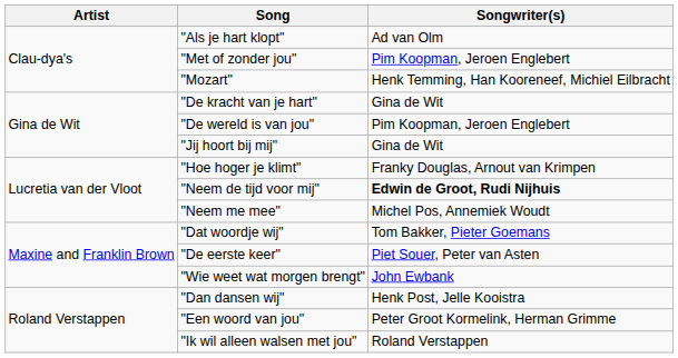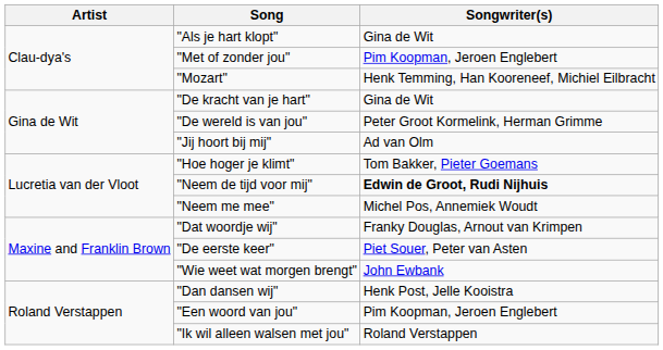 <table class="sortable wikitable" style="margin: 1em auto 1em auto;">
 <tr>
 <th>Artist</th>
 <th>Song</th>
 <th>Songwriter(s)</th>
 </tr>
 <tr>
 <td rowspan="3">Clau-dya's</td>
 <td>"Als je hart klopt"</td>
-<td>Ad van Olm</td>
+<td>Gina de Wit</td>
 </tr>
 <tr>
 <td>"Met of zonder jou"</td>
 <td><a href='#'>Pim Koopman</a>, Jeroen Englebert</td>
 </tr>
 <tr>
 <td>"Mozart"</td>
 <td>Henk Temming, Han Kooreneef, Michiel Eilbracht</td>
 </tr>
 <tr>
 <td rowspan="3">Gina de Wit</td>
 <td>"De kracht van je hart"</td>
 <td>Gina de Wit</td>
 </tr>
 <tr>
 <td>"De wereld is van jou"</td>
-<td>Pim Koopman, Jeroen Englebert</td>
+<td>Peter Groot Kormelink, Herman Grimme</td>
 </tr>
 <tr>
 <td>"Jij hoort bij mij"</td>
-<td>Gina de Wit</td>
+<td>Ad van Olm</td>
 </tr>
 <tr>
 <td rowspan="3">Lucretia van der Vloot</td>
 <td>"Hoe hoger je klimt"</td>
-<td>Franky Douglas, Arnout van Krimpen</td>
+<td>Tom Bakker, <a href='#'>Pieter Goemans</a></td>
 </tr>
 <tr>
 <td>"Neem de tijd voor mij"</td>
 <td><strong>Edwin de Groot, Rudi Nijhuis</strong></td>
 </tr>
 <tr>
 <td>"Neem me mee"</td>
 <td>Michel Pos, Annemiek Woudt</td>
 </tr>
 <tr>
 <td rowspan="3"><a href='#'>Maxine</a> and <a href='#'>Franklin Brown</a></td>
 <td>"Dat woordje wij"</td>
-<td>Tom Bakker, <a href='#'>Pieter Goemans</a></td>
+<td>Franky Douglas, Arnout van Krimpen</td>
 </tr>
 <tr>
 <td>"De eerste keer"</td>
 <td><a href='#'>Piet Souer</a>, Peter van Asten</td>
 </tr>
 <tr>
 <td>"Wie weet wat morgen brengt"</td>
 <td><a href='#'>John Ewbank</a></td>
 </tr>
 <tr>
 <td rowspan="3">Roland Verstappen</td>
 <td>"Dan dansen wij"</td>
 <td>Henk Post, Jelle Kooistra</td>
 </tr>
 <tr>
 <td>"Een woord van jou"</td>
-<td>Peter Groot Kormelink, Herman Grimme</td>
+<td>Pim Koopman, Jeroen Englebert</td>
 </tr>
 <tr>
 <td>"Ik wil alleen walsen met jou"</td>
 <td>Roland Verstappen</td>
 </tr>
 </table>
